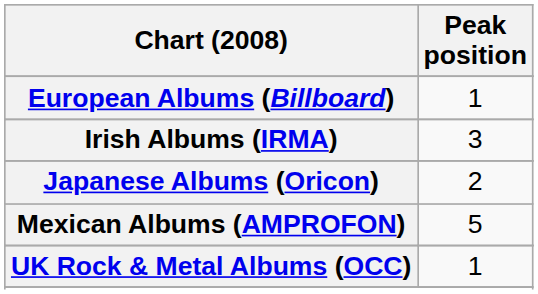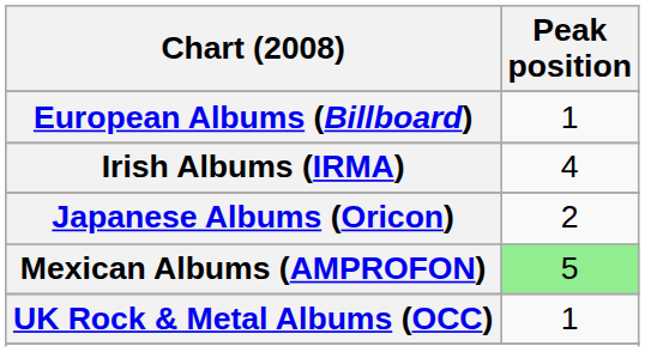 <table class="wikitable sortable plainrowheaders" style="text-align:center">
 <tr>
 <th scope="col">Chart (2008)</th>
 <th scope="col">Peak<br>position</th>
 </tr>
 <tr>
 </tr>
 <tr>
 </tr>
 <tr>
 </tr>
 <tr>
 </tr>
 <tr>
 </tr>
 <tr>
 </tr>
 <tr>
 </tr>
 <tr>
 <th scope="row"><a href='#'>European Albums</a> (<em><a href='#'>Billboard</a></em>)</th>
 <td>1</td>
 </tr>
 <tr>
 </tr>
 <tr>
 </tr>
 <tr>
 </tr>
 <tr>
 </tr>
 <tr>
 <th scope="row">Irish Albums (<a href='#'>IRMA</a>)</th>
-<td style="text-align:center">3</td>
+<td style="text-align:center">4</td>
 </tr>
 <tr>
 </tr>
 <tr>
 <th scope="row"><a href='#'>Japanese Albums</a> (<a href='#'>Oricon</a>)</th>
 <td>2</td>
 </tr>
 <tr>
 <th scope="row">Mexican Albums (<a href='#'>AMPROFON</a>)</th>
-<td>5</td>
+<td style="background: lightgreen;">5</td>
 </tr>
 <tr>
 </tr>
 <tr>
 </tr>
 <tr>
 </tr>
 <tr>
 </tr>
 <tr>
 </tr>
 <tr>
 </tr>
 <tr>
 </tr>
 <tr>
 </tr>
 <tr>
 </tr>
 <tr>
 <th scope="row"><a href='#'>UK Rock & Metal Albums</a> (<a href='#'>OCC</a>)</th>
 <td>1</td>
 </tr>
 <tr>
 </tr>
 <tr>
 </tr>
 </table>
